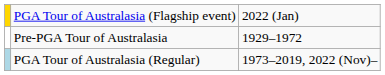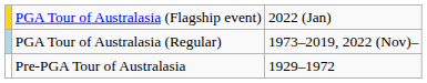 <table class="wikitable" style="font-size:95%">
 <tr>
 <td style="background:gold"></td>
 <td><a href='#'>PGA Tour of Australasia</a> (Flagship event)</td>
 <td>2022 (Jan)</td>
 </tr>
 <tr>
+<td style="background:lightblue"></td>
+<td>PGA Tour of Australasia (Regular)</td>
+<td>1973–2019, 2022 (Nov)–</td>
+</tr>
+<tr>
 <td style="background:white"></td>
 <td>Pre-PGA Tour of Australasia</td>
 <td>1929–1972</td>
 </tr>
-<tr>
-<td style="background:lightblue"></td>
-<td>PGA Tour of Australasia (Regular)</td>
-<td>1973–2019, 2022 (Nov)–</td>
-</tr>
 </table>
